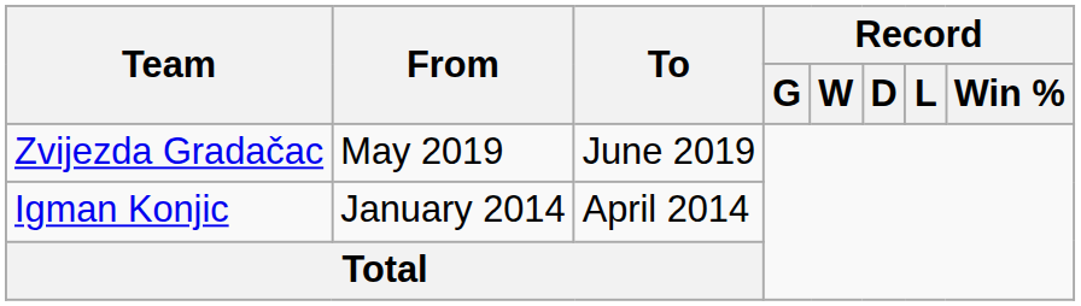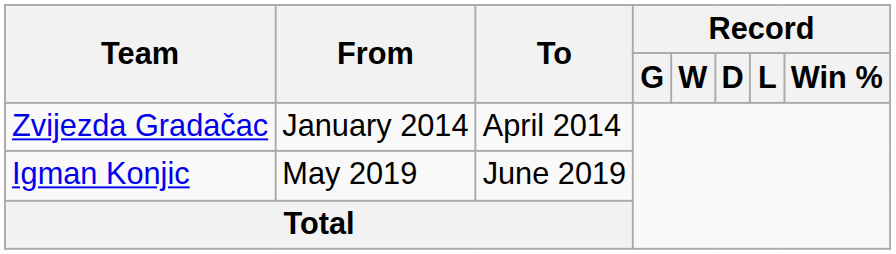 <table class="wikitable" style="text-align: center">
 <tr>
 <th rowspan="2">Team</th>
 <th rowspan="2">From</th>
 <th rowspan="2">To</th>
 <th colspan="5">Record</th>
 </tr>
 <tr>
 <th>G</th>
 <th>W</th>
 <th>D</th>
 <th>L</th>
 <th>Win %</th>
 </tr>
 <tr>
 <td align="left"><a href='#'>Zvijezda Gradačac</a></td>
-<td align="left">May 2019</td>
-<td align="left">June 2019<br></td>
+<td align="left">January 2014</td>
+<td align="left">April 2014<br></td>
 </tr>
 <tr>
 <td align="left"><a href='#'>Igman Konjic</a></td>
-<td align="left">January 2014</td>
-<td align="left">April 2014<br></td>
+<td align="left">May 2019</td>
+<td align="left">June 2019<br></td>
 </tr>
 <tr>
 <th colspan="3">Total<br></th>
 </tr>
 </table>
